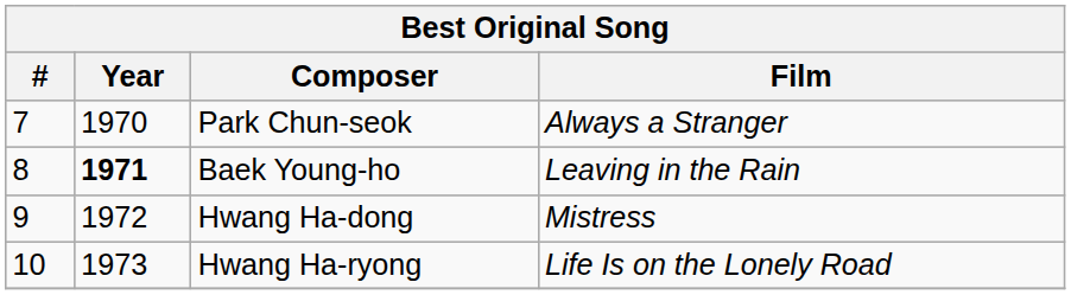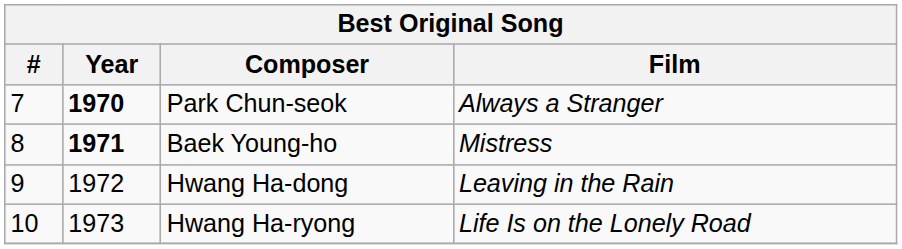 <table class="wikitable collapsible collapsed" style="width:45%">
 <tr>
 <th colspan="4">Best Original Song</th>
 </tr>
 <tr>
 <th>#</th>
 <th>Year</th>
 <th>Composer</th>
 <th>Film</th>
 </tr>
 <tr>
 <td>7</td>
-<td>1970</td>
+<td><strong>1970</strong></td>
 <td>Park Chun-seok</td>
 <td><em>Always a Stranger</em></td>
 </tr>
 <tr>
 <td>8</td>
 <td><strong>1971</strong></td>
 <td>Baek Young-ho</td>
-<td><em>Leaving in the Rain</em></td>
+<td><em>Mistress</em></td>
 </tr>
 <tr>
 <td>9</td>
 <td>1972</td>
 <td>Hwang Ha-dong</td>
-<td><em>Mistress</em></td>
+<td><em>Leaving in the Rain</em></td>
 </tr>
 <tr>
 <td>10</td>
 <td>1973</td>
 <td>Hwang Ha-ryong</td>
 <td><em>Life Is on the Lonely Road</em></td>
 </tr>
 <tr>
 </tr>
 </table>
